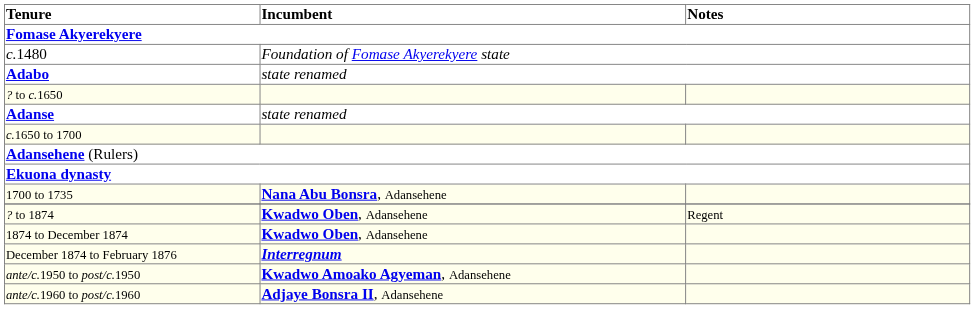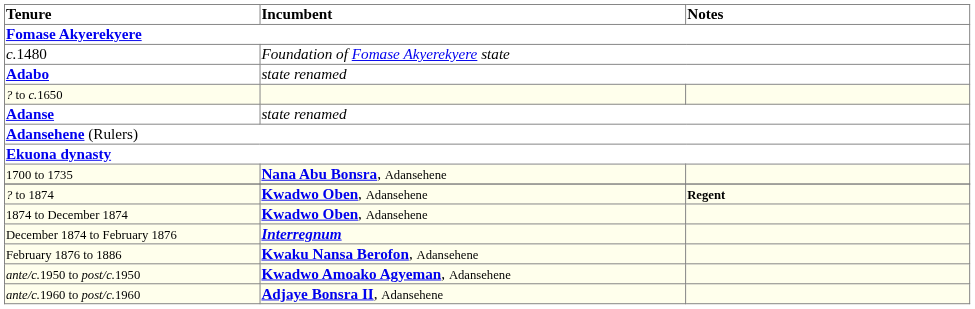 <table border=1 style="border-collapse: collapse">
 <tr align=left>
 <th width="18%">Tenure</th>
 <th width="30%">Incumbent</th>
 <th width="20%">Notes</th>
 </tr>
 <tr valign=top>
 <td colspan="3"><strong><a href='#'>Fomase Akyerekyere</a></strong></td>
 </tr>
 <tr valign=top>
 <td><em>c.</em>1480</td>
 <td colspan="2"><em>Foundation of <a href='#'>Fomase Akyerekyere</a> state</em></td>
 </tr>
 <tr valign=top>
 <td><strong><a href='#'>Adabo</a></strong></td>
 <td colspan="2"><em>state renamed</em></td>
 </tr>
 <tr valign=top bgcolor="#ffffec">
 <td><small><em>?</em> to <em>c.</em>1650</small></td>
 <td> </td>
 <td> </td>
 </tr>
 <tr valign=top>
 <td><strong><a href='#'>Adanse</a></strong></td>
 <td colspan="2"><em>state renamed</em></td>
 </tr>
-<tr valign=top bgcolor="#ffffec">
-<td><small><em>c.</em>1650 to 1700</small></td>
-<td> </td>
-<td> </td>
-</tr>
 <tr valign=top>
 <td colspan="3"><strong><a href='#'>Adansehene</a></strong> (Rulers)</td>
 </tr>
 <tr valign=top>
 <td colspan="3"><strong><a href='#'>Ekuona dynasty</a></strong></td>
 </tr>
 <tr valign=top bgcolor="#ffffec">
 <td><small>1700 to 1735</small></td>
 <td><strong><a href='#'>Nana Abu Bonsra</a></strong>, <small>Adansehene</small></td>
 <td> </td>
 </tr>
 <tr valign=top>
 </tr>
 <tr valign=top bgcolor="#ffffec">
 <td><small><em>?</em> to 1874</small></td>
 <td><strong><a href='#'>Kwadwo Oben</a></strong>, <small>Adansehene</small></td>
-<td><small>Regent</small></td>
+<td><strong><small>Regent</small></strong></td>
 </tr>
 <tr valign=top bgcolor="#ffffec">
 <td><small>1874 to December 1874</small></td>
 <td><strong><a href='#'>Kwadwo Oben</a></strong>, <small>Adansehene</small></td>
 <td> </td>
 </tr>
 <tr valign=top bgcolor="#ffffec">
 <td><small>December 1874 to February 1876</small></td>
 <td><strong><em><a href='#'>Interregnum</a></em></strong></td>
+<td> </td>
+</tr>
+<tr valign=top bgcolor="#ffffec">
+<td><small>February 1876 to 1886</small></td>
+<td><strong><a href='#'>Kwaku Nansa Berofon</a></strong>, <small>Adansehene</small></td>
 <td> </td>
 </tr>
 <tr valign=top bgcolor="#ffffec">
 <td><small><em>ante/c.</em>1950 to <em>post/c.</em>1950</small></td>
 <td><strong><a href='#'>Kwadwo Amoako Agyeman</a></strong>, <small>Adansehene</small></td>
 <td> </td>
 </tr>
 <tr valign=top bgcolor="#ffffec">
 <td><small><em>ante/c.</em>1960 to <em>post/c.</em>1960</small></td>
 <td><strong><a href='#'>Adjaye Bonsra II</a></strong>, <small>Adansehene</small></td>
 <td> </td>
 </tr>
 </table>
